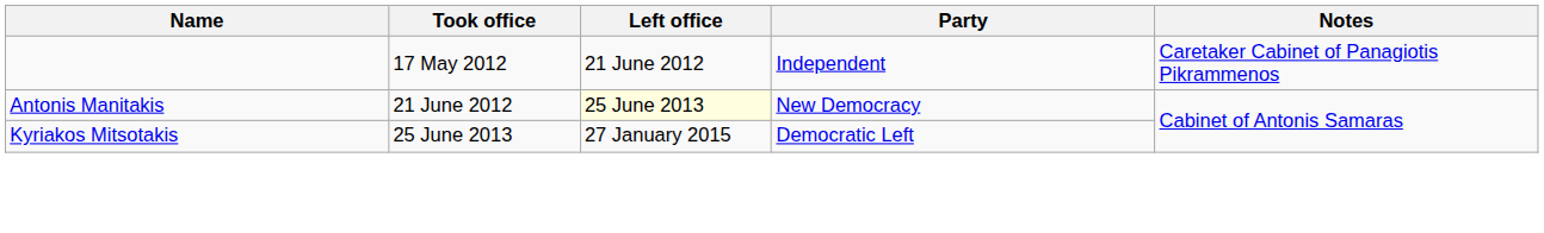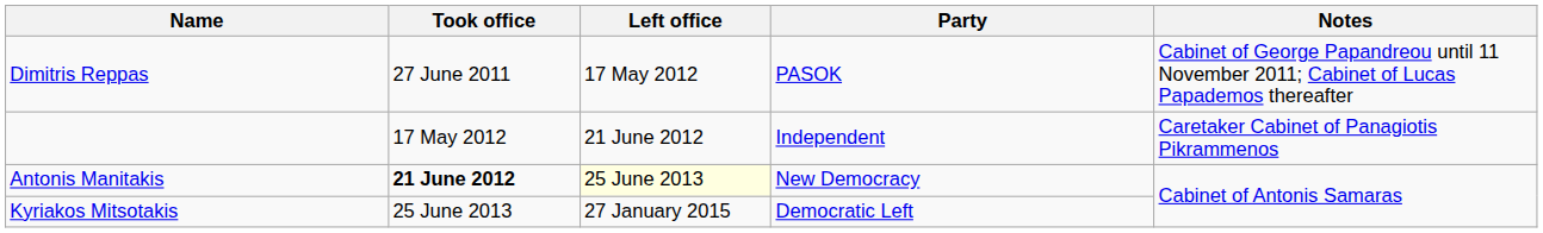 <table class="wikitable">
 <tr>
 <th width="20%">Name</th>
 <th width="10%">Took office</th>
 <th width="10%">Left office</th>
 <th width="20%">Party</th>
 <th width="20%">Notes</th>
+</tr>
+<tr>
+<td><a href='#'>Dimitris Reppas</a></td>
+<td>27 June 2011</td>
+<td>17 May 2012</td>
+<td><a href='#'>PASOK</a></td>
+<td><a href='#'>Cabinet of George Papandreou</a> until 11 November 2011; <a href='#'>Cabinet of Lucas Papademos</a> thereafter</td>
 </tr>
 <tr>
 <td></td>
 <td>17 May 2012</td>
 <td>21 June 2012</td>
 <td><a href='#'>Independent</a></td>
 <td><a href='#'>Caretaker Cabinet of Panagiotis Pikrammenos</a></td>
 </tr>
 <tr>
 <td><a href='#'>Antonis Manitakis</a></td>
-<td>21 June 2012</td>
+<td><strong>21 June 2012</strong></td>
 <td style="background: lightyellow;">25 June 2013</td>
 <td><a href='#'>New Democracy</a></td>
 <td rowspan=2><a href='#'>Cabinet of Antonis Samaras</a></td>
 </tr>
 <tr>
 <td><a href='#'>Kyriakos Mitsotakis</a></td>
 <td>25 June 2013</td>
 <td>27 January 2015</td>
 <td><a href='#'>Democratic Left</a></td>
 </tr>
 </table>
